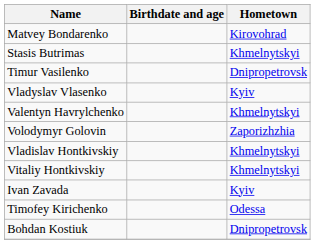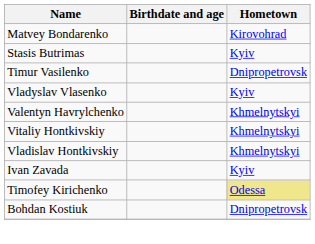 <table class="wikitable">
 <tr>
 <th>Name</th>
 <th>Birthdate and age</th>
 <th>Hometown</th>
 </tr>
 <tr>
 <td>Matvey Bondarenko</td>
 <td></td>
 <td><a href='#'>Kirovohrad</a></td>
 </tr>
 <tr>
 <td>Stasis Butrimas</td>
 <td></td>
-<td><a href='#'>Khmelnytskyi</a></td>
+<td><a href='#'>Kyiv</a></td>
 </tr>
 <tr>
 <td>Timur Vasilenko</td>
 <td></td>
 <td><a href='#'>Dnipropetrovsk</a></td>
 </tr>
 <tr>
 <td>Vladyslav Vlasenko</td>
 <td></td>
 <td><a href='#'>Kyiv</a></td>
 </tr>
 <tr>
 <td>Valentyn Havrylchenko</td>
 <td></td>
 <td><a href='#'>Khmelnytskyi</a></td>
 </tr>
 <tr>
-<td>Volodymyr Golovin</td>
-<td></td>
-<td><a href='#'>Zaporizhzhia</a></td>
-</tr>
-<tr>
-<td>Vladislav Hontkivskiy</td>
+<td>Vitaliy Hontkivskiy</td>
 <td></td>
 <td><a href='#'>Khmelnytskyi</a></td>
 </tr>
 <tr>
-<td>Vitaliy Hontkivskiy</td>
+<td>Vladislav Hontkivskiy</td>
 <td></td>
 <td><a href='#'>Khmelnytskyi</a></td>
 </tr>
 <tr>
 <td>Ivan Zavada</td>
 <td></td>
 <td><a href='#'>Kyiv</a></td>
 </tr>
 <tr>
 <td>Timofey Kirichenko</td>
 <td></td>
-<td><a href='#'>Odessa</a></td>
+<td style="background: khaki;"><a href='#'>Odessa</a></td>
 </tr>
 <tr>
 <td>Bohdan Kostiuk</td>
 <td></td>
 <td><a href='#'>Dnipropetrovsk</a></td>
 </tr>
 <tr>
 </tr>
 </table>
